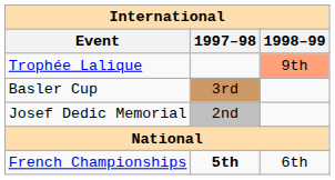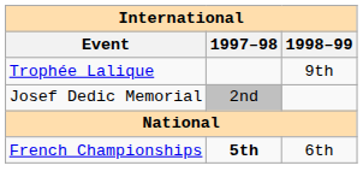 <table class="wikitable" style="text-align:center">
 <tr>
 <th style="background-color: #ffdead; " colspan=3 align=center>International</th>
 </tr>
 <tr>
 <th>Event</th>
 <th>1997–98</th>
 <th>1998–99</th>
 </tr>
 <tr>
 <td align=left> <a href='#'>Trophée Lalique</a></td>
 <td></td>
-<td style="background: lightsalmon;">9th</td>
-</tr>
-<tr>
-<td align=left>Basler Cup</td>
-<td bgcolor=cc9966>3rd</td>
-<td></td>
+<td>9th</td>
 </tr>
 <tr>
 <td align=left>Josef Dedic Memorial</td>
 <td bgcolor=silver>2nd</td>
 <td></td>
 </tr>
 <tr>
 <th style="background-color: #ffdead; " colspan=3 align=center>National</th>
 </tr>
 <tr>
 <td align=left><a href='#'>French Championships</a></td>
 <td><strong>5th</strong></td>
 <td>6th</td>
 </tr>
 </table>
